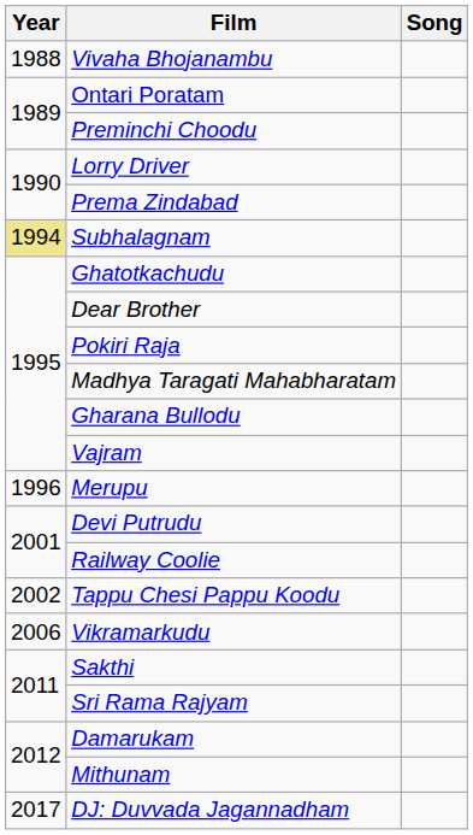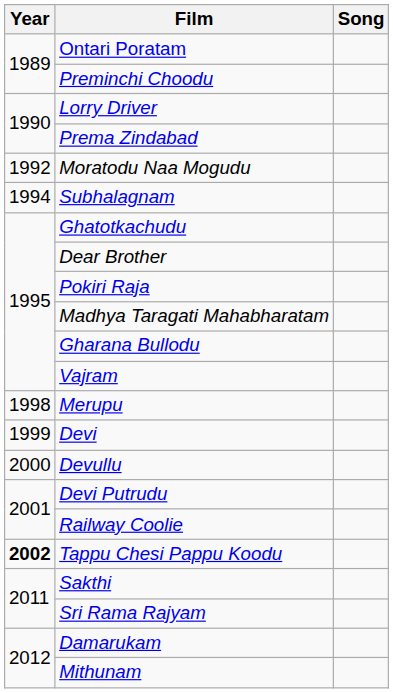 <table class="wikitable">
 <tr>
 <th>Year</th>
 <th>Film</th>
 <th>Song</th>
-</tr>
-<tr>
-<td>1988</td>
-<td><a href='#'><em>Vivaha Bhojanambu</em></a></td>
-<td></td>
 </tr>
 <tr>
 <td rowspan="2">1989</td>
 <td><a href='#'>Ontari Poratam</a></td>
 <td></td>
 </tr>
 <tr>
 <td><em><a href='#'>Preminchi Choodu</a></em></td>
 <td></td>
 </tr>
 <tr>
 <td rowspan="2">1990</td>
 <td><a href='#'><em>Lorry Driver</em></a></td>
 <td></td>
 </tr>
 <tr>
 <td><em><a href='#'>Prema Zindabad</a></em></td>
 <td></td>
 </tr>
 <tr>
-<td style="background: khaki;">1994</td>
+<td>1992</td>
+<td><em>Moratodu Naa Mogudu</em></td>
+<td></td>
+</tr>
+<tr>
+<td>1994</td>
 <td><em><a href='#'>Subhalagnam</a></em></td>
 <td></td>
 </tr>
 <tr>
 <td rowspan="6">1995</td>
 <td><em><a href='#'>Ghatotkachudu</a></em></td>
 <td></td>
 </tr>
 <tr>
 <td><em>Dear Brother</em></td>
 <td></td>
 </tr>
 <tr>
 <td><em><a href='#'>Pokiri Raja</a></em></td>
 <td></td>
 </tr>
 <tr>
 <td><em>Madhya Taragati Mahabharatam</em></td>
 <td></td>
 </tr>
 <tr>
 <td><em><a href='#'>Gharana Bullodu</a></em></td>
 <td></td>
 </tr>
 <tr>
 <td><a href='#'><em>Vajram</em></a></td>
 <td></td>
 </tr>
 <tr>
-<td>1996</td>
+<td>1998</td>
 <td><em><a href='#'>Merupu</a></em></td>
+<td></td>
+</tr>
+<tr>
+<td>1999</td>
+<td><a href='#'><em>Devi</em></a></td>
+<td></td>
+</tr>
+<tr>
+<td>2000</td>
+<td><em><a href='#'>Devullu</a></em></td>
 <td></td>
 </tr>
 <tr>
 <td rowspan="2">2001</td>
 <td><em><a href='#'>Devi Putrudu</a></em></td>
 <td></td>
 </tr>
 <tr>
 <td><em><a href='#'>Railway Coolie</a></em></td>
 <td></td>
 </tr>
 <tr>
-<td>2002</td>
+<td><strong>2002</strong></td>
 <td><em><a href='#'>Tappu Chesi Pappu Koodu</a></em></td>
-<td></td>
-</tr>
-<tr>
-<td>2006</td>
-<td><em><a href='#'>Vikramarkudu</a></em></td>
 <td></td>
 </tr>
 <tr>
 <td rowspan="2">2011</td>
 <td><a href='#'><em>Sakthi</em></a></td>
 <td></td>
 </tr>
 <tr>
 <td><em><a href='#'>Sri Rama Rajyam</a></em></td>
 <td></td>
 </tr>
 <tr>
 <td rowspan="2">2012</td>
 <td><em><a href='#'>Damarukam</a></em></td>
 <td></td>
 </tr>
 <tr>
 <td><a href='#'><em>Mithunam</em></a></td>
 <td></td>
 </tr>
-<tr>
-<td>2017</td>
-<td><em><a href='#'>DJ: Duvvada Jagannadham</a></em></td>
-<td></td>
-</tr>
 </table>
